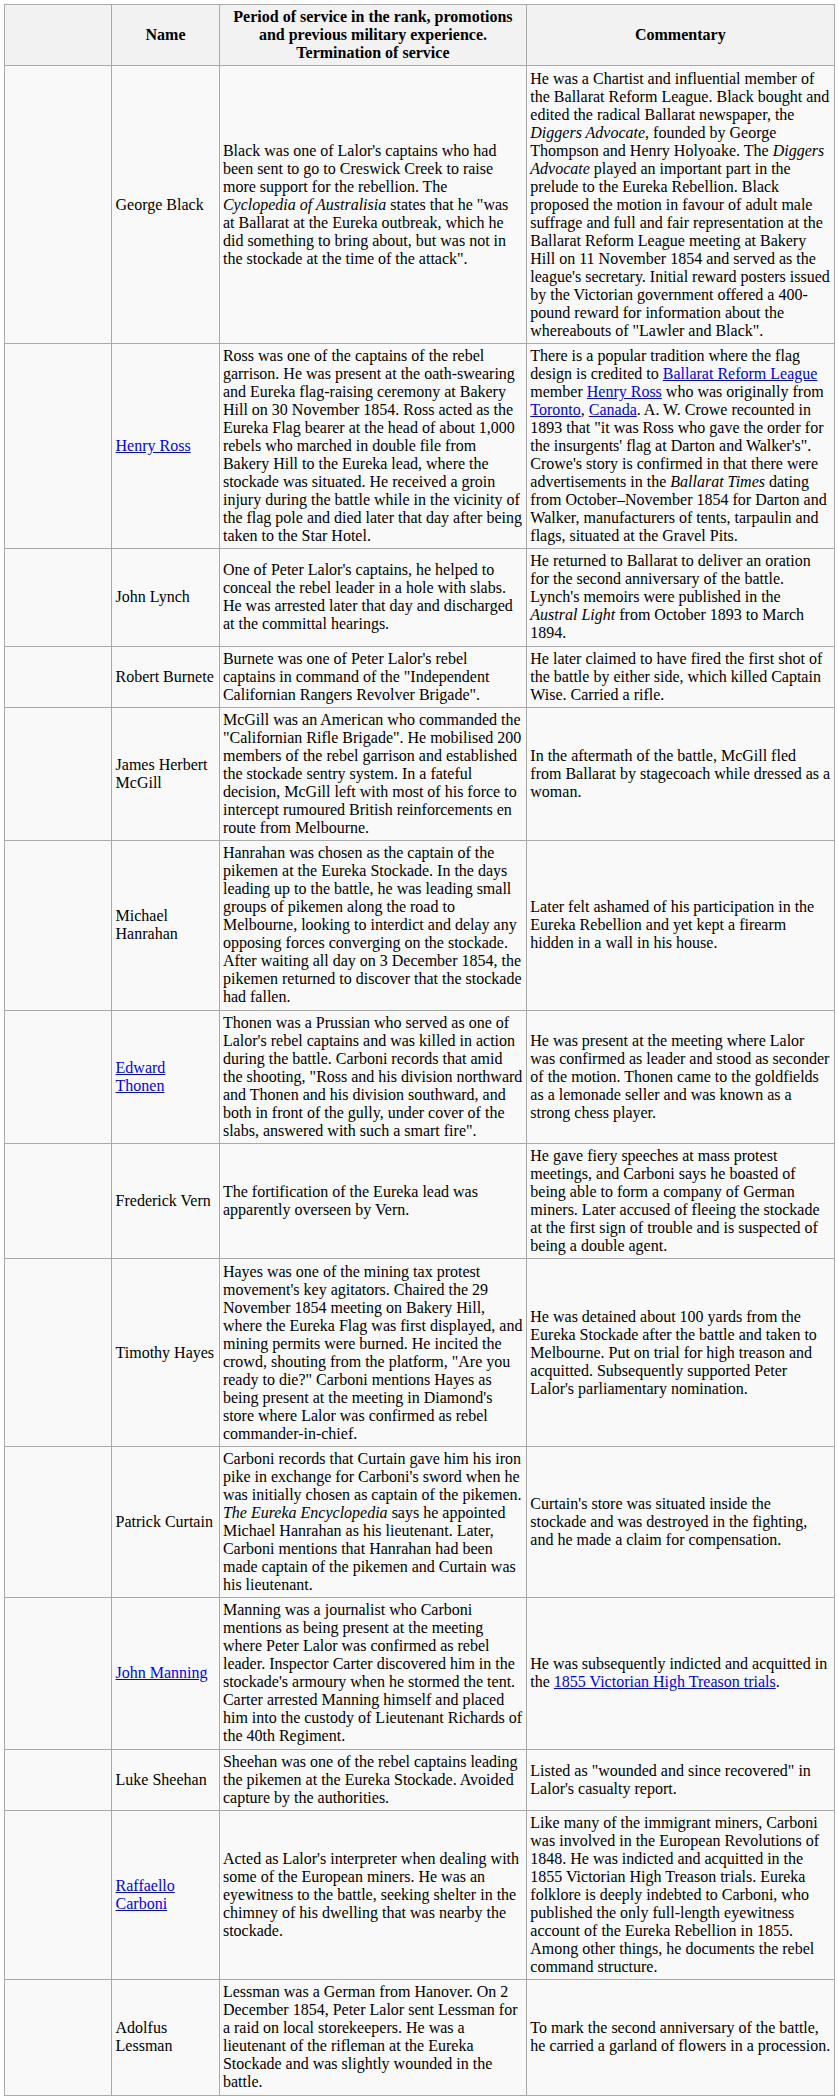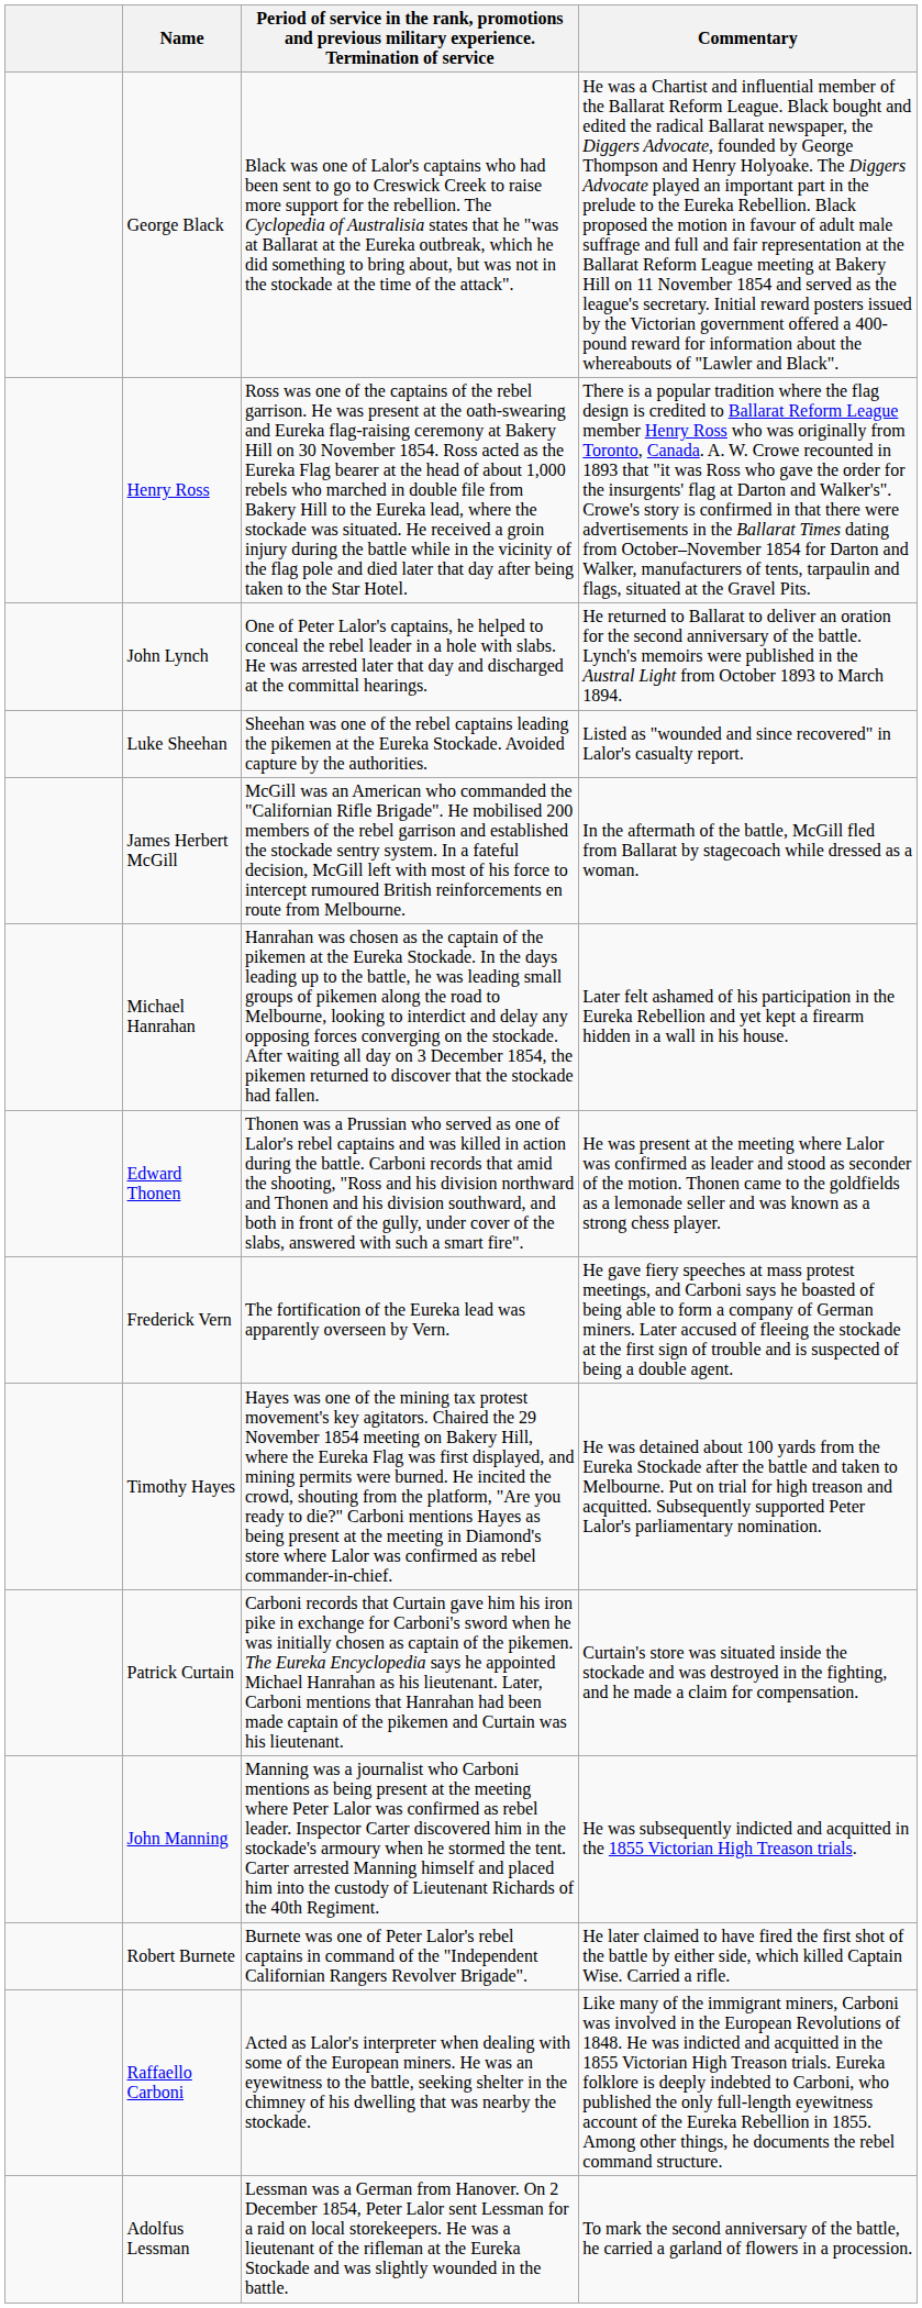 <table class="wikitable">
 <tr>
 <th align="center" width="100"></th>
 <th align="left" width="100">Name</th>
 <th align="left" width="300">Period of service in the rank, promotions and previous military experience. Termination of service</th>
 <th align="left" width="300">Commentary</th>
 </tr>
 <tr>
 <td></td>
 <td>George Black</td>
 <td>Black was one of Lalor's captains who had been sent to go to Creswick Creek to raise more support for the rebellion. The <em>Cyclopedia of Australisia</em> states that he "was at Ballarat at the Eureka outbreak, which he did something to bring about, but was not in the stockade at the time of the attack".</td>
 <td>He was a Chartist and influential member of the Ballarat Reform League. Black bought and edited the radical Ballarat newspaper, the <em>Diggers Advocate</em>, founded by George Thompson and Henry Holyoake. The <em>Diggers Advocate</em> played an important part in the prelude to the Eureka Rebellion. Black proposed the motion in favour of adult male suffrage and full and fair representation at the Ballarat Reform League meeting at Bakery Hill on 11 November 1854 and served as the league's secretary. Initial reward posters issued by the Victorian government offered a 400-pound reward for information about the whereabouts of "Lawler and Black".</td>
 </tr>
 <tr>
 <td></td>
 <td><a href='#'>Henry Ross</a></td>
 <td>Ross was one of the captains of the rebel garrison. He was present at the oath-swearing and Eureka flag-raising ceremony at Bakery Hill on 30 November 1854. Ross acted as the Eureka Flag bearer at the head of about 1,000 rebels who marched in double file from Bakery Hill to the Eureka lead, where the stockade was situated. He received a groin injury during the battle while in the vicinity of the flag pole and died later that day after being taken to the Star Hotel.</td>
 <td>There is a popular tradition where the flag design is credited to <a href='#'>Ballarat Reform League</a> member <a href='#'>Henry Ross</a> who was originally from <a href='#'>Toronto</a>, <a href='#'>Canada</a>. A. W. Crowe recounted in 1893 that "it was Ross who gave the order for the insurgents' flag at Darton and Walker's". Crowe's story is confirmed in that there were advertisements in the <em>Ballarat Times</em> dating from October–November 1854 for Darton and Walker, manufacturers of tents, tarpaulin and flags, situated at the Gravel Pits.</td>
 </tr>
 <tr>
 <td></td>
 <td>John Lynch</td>
 <td>One of Peter Lalor's captains, he helped to conceal the rebel leader in a hole with slabs. He was arrested later that day and discharged at the committal hearings.</td>
 <td>He returned to Ballarat to deliver an oration for the second anniversary of the battle. Lynch's memoirs were published in the <em>Austral Light</em> from October 1893 to March 1894.</td>
 </tr>
 <tr>
 <td></td>
-<td>Robert Burnete</td>
-<td>Burnete was one of Peter Lalor's rebel captains in command of the "Independent Californian Rangers Revolver Brigade".</td>
-<td>He later claimed to have fired the first shot of the battle by either side, which killed Captain Wise. Carried a rifle.</td>
+<td>Luke Sheehan</td>
+<td>Sheehan was one of the rebel captains leading the pikemen at the Eureka Stockade. Avoided capture by the authorities.</td>
+<td>Listed as "wounded and since recovered" in Lalor's casualty report.</td>
 </tr>
 <tr>
 <td></td>
 <td>James Herbert McGill</td>
 <td>McGill was an American who commanded the "Californian Rifle Brigade". He mobilised 200 members of the rebel garrison and established the stockade sentry system. In a fateful decision, McGill left with most of his force to intercept rumoured British reinforcements en route from Melbourne.</td>
 <td>In the aftermath of the battle, McGill fled from Ballarat by stagecoach while dressed as a woman.</td>
 </tr>
 <tr>
 <td></td>
 <td>Michael Hanrahan</td>
 <td>Hanrahan was chosen as the captain of the pikemen at the Eureka Stockade. In the days leading up to the battle, he was leading small groups of pikemen along the road to Melbourne, looking to interdict and delay any opposing forces converging on the stockade. After waiting all day on 3 December 1854, the pikemen returned to discover that the stockade had fallen.</td>
 <td>Later felt ashamed of his participation in the Eureka Rebellion and yet kept a firearm hidden in a wall in his house.</td>
 </tr>
 <tr>
 <td></td>
 <td><a href='#'>Edward Thonen</a></td>
 <td>Thonen was a Prussian who served as one of Lalor's rebel captains and was killed in action during the battle. Carboni records that amid the shooting, "Ross and his division northward and Thonen and his division southward, and both in front of the gully, under cover of the slabs, answered with such a smart fire".</td>
 <td>He was present at the meeting where Lalor was confirmed as leader and stood as seconder of the motion. Thonen came to the goldfields as a lemonade seller and was known as a strong chess player.</td>
 </tr>
 <tr>
 <td></td>
 <td>Frederick Vern</td>
 <td>The fortification of the Eureka lead was apparently overseen by Vern.</td>
 <td>He gave fiery speeches at mass protest meetings, and Carboni says he boasted of being able to form a company of German miners. Later accused of fleeing the stockade at the first sign of trouble and is suspected of being a double agent.</td>
 </tr>
 <tr>
 <td></td>
 <td>Timothy Hayes</td>
 <td>Hayes was one of the mining tax protest movement's key agitators. Chaired the 29 November 1854 meeting on Bakery Hill, where the Eureka Flag was first displayed, and mining permits were burned. He incited the crowd, shouting from the platform, "Are you ready to die?" Carboni mentions Hayes as being present at the meeting in Diamond's store where Lalor was confirmed as rebel commander-in-chief.</td>
 <td>He was detained about 100 yards from the Eureka Stockade after the battle and taken to Melbourne. Put on trial for high treason and acquitted. Subsequently supported Peter Lalor's parliamentary nomination.</td>
 </tr>
 <tr>
 <td></td>
 <td>Patrick Curtain</td>
 <td>Carboni records that Curtain gave him his iron pike in exchange for Carboni's sword when he was initially chosen as captain of the pikemen. <em>The Eureka Encyclopedia</em> says he appointed Michael Hanrahan as his lieutenant. Later, Carboni mentions that Hanrahan had been made captain of the pikemen and Curtain was his lieutenant.</td>
 <td>Curtain's store was situated inside the stockade and was destroyed in the fighting, and he made a claim for compensation.</td>
 </tr>
 <tr>
 <td></td>
 <td><a href='#'>John Manning</a></td>
 <td>Manning was a journalist who Carboni mentions as being present at the meeting where Peter Lalor was confirmed as rebel leader. Inspector Carter discovered him in the stockade's armoury when he stormed the tent. Carter arrested Manning himself and placed him into the custody of Lieutenant Richards of the 40th Regiment.</td>
 <td>He was subsequently indicted and acquitted in the <a href='#'>1855 Victorian High Treason trials</a>.</td>
 </tr>
 <tr>
 <td></td>
-<td>Luke Sheehan</td>
-<td>Sheehan was one of the rebel captains leading the pikemen at the Eureka Stockade. Avoided capture by the authorities.</td>
-<td>Listed as "wounded and since recovered" in Lalor's casualty report.</td>
+<td>Robert Burnete</td>
+<td>Burnete was one of Peter Lalor's rebel captains in command of the "Independent Californian Rangers Revolver Brigade".</td>
+<td>He later claimed to have fired the first shot of the battle by either side, which killed Captain Wise. Carried a rifle.</td>
 </tr>
 <tr>
 <td></td>
 <td><a href='#'>Raffaello Carboni</a></td>
 <td>Acted as Lalor's interpreter when dealing with some of the European miners. He was an eyewitness to the battle, seeking shelter in the chimney of his dwelling that was nearby the stockade.</td>
 <td>Like many of the immigrant miners, Carboni was involved in the European Revolutions of 1848. He was indicted and acquitted in the 1855 Victorian High Treason trials. Eureka folklore is deeply indebted to Carboni, who published the only full-length eyewitness account of the Eureka Rebellion in 1855. Among other things, he documents the rebel command structure.</td>
 </tr>
 <tr>
 <td></td>
 <td>Adolfus Lessman</td>
 <td>Lessman was a German from Hanover. On 2 December 1854, Peter Lalor sent Lessman for a raid on local storekeepers. He was a lieutenant of the rifleman at the Eureka Stockade and was slightly wounded in the battle.</td>
 <td>To mark the second anniversary of the battle, he carried a garland of flowers in a procession.</td>
 </tr>
 <tr>
 </tr>
 </table>
